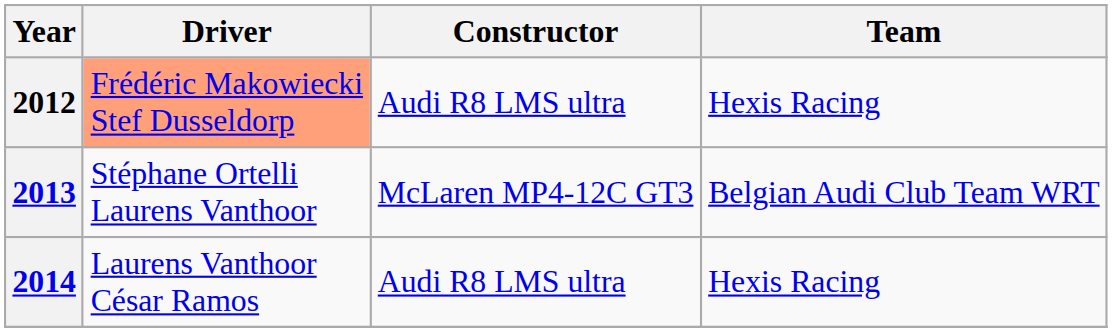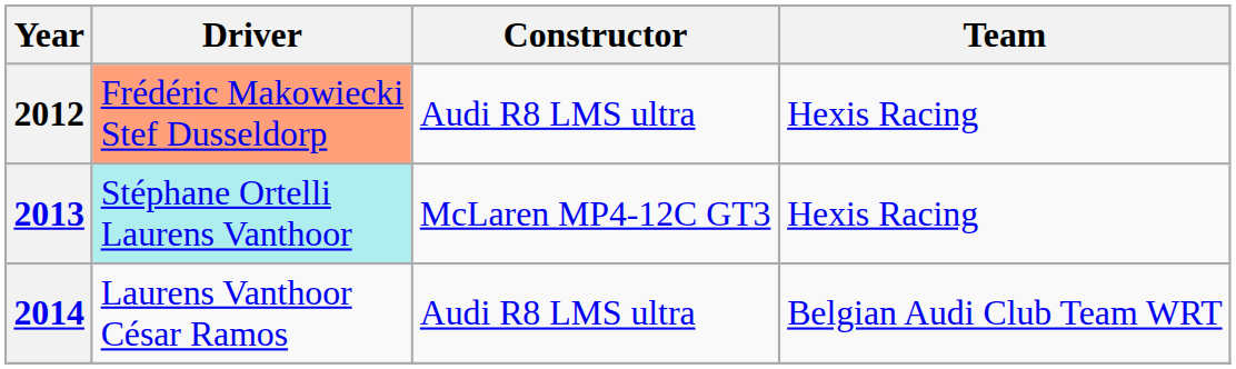 <table class="wikitable" style="font-size: 95%;">
 <tr>
 <th>Year</th>
 <th>Driver</th>
 <th>Constructor</th>
 <th>Team</th>
 </tr>
 <tr>
 <th>2012</th>
 <td style="background: lightsalmon;"> <a href='#'>Frédéric Makowiecki</a><br> <a href='#'>Stef Dusseldorp</a></td>
 <td><a href='#'>Audi R8 LMS ultra</a></td>
 <td><a href='#'>Hexis Racing</a></td>
 </tr>
 <tr>
 <th><a href='#'>2013</a></th>
-<td> <a href='#'>Stéphane Ortelli</a><br> <a href='#'>Laurens Vanthoor</a></td>
+<td style="background: paleturquoise;"> <a href='#'>Stéphane Ortelli</a><br> <a href='#'>Laurens Vanthoor</a></td>
 <td><a href='#'>McLaren MP4-12C GT3</a></td>
-<td><a href='#'>Belgian Audi Club Team WRT</a></td>
+<td><a href='#'>Hexis Racing</a></td>
 </tr>
 <tr>
 <th><a href='#'>2014</a></th>
 <td> <a href='#'>Laurens Vanthoor</a><br> <a href='#'>César Ramos</a></td>
 <td><a href='#'>Audi R8 LMS ultra</a></td>
-<td><a href='#'>Hexis Racing</a></td>
+<td><a href='#'>Belgian Audi Club Team WRT</a></td>
 </tr>
 <tr>
 </tr>
 </table>
